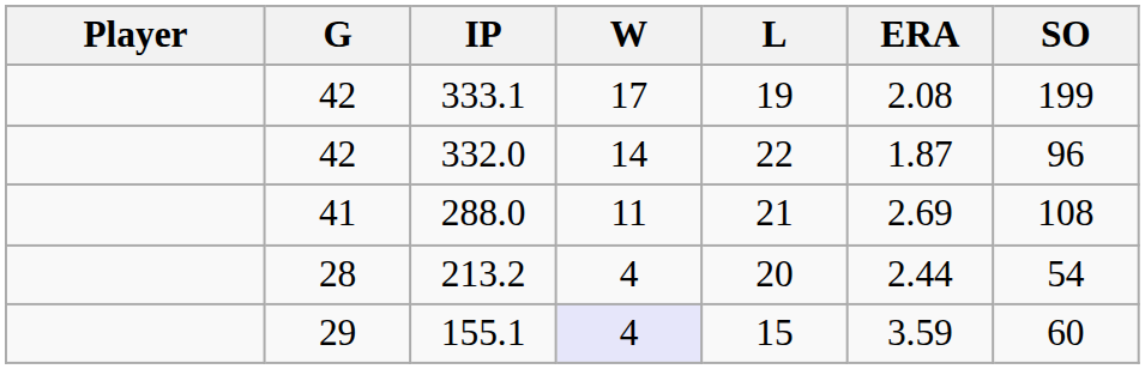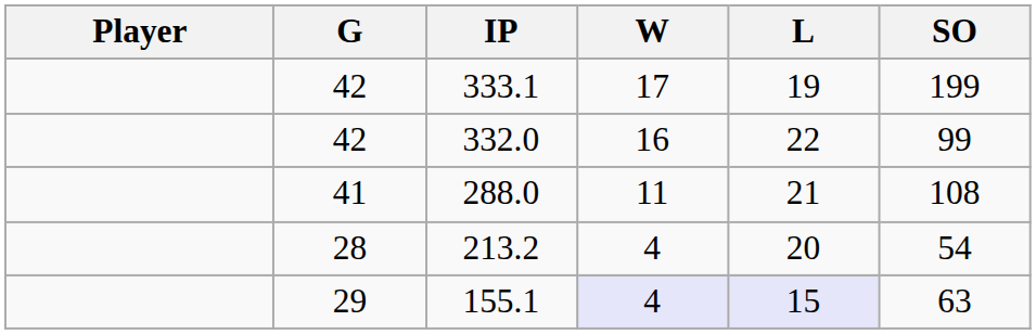 <table class="wikitable sortable">
 <tr>
 <th bgcolor="#DDDDFF" width="16%">Player</th>
 <th bgcolor="#DDDDFF" width="9%">G</th>
 <th bgcolor="#DDDDFF" width="9%">IP</th>
 <th bgcolor="#DDDDFF" width="9%">W</th>
 <th bgcolor="#DDDDFF" width="9%">L</th>
-<th bgcolor="#DDDDFF" width="9%">ERA</th>
 <th bgcolor="#DDDDFF" width="9%">SO</th>
 </tr>
 <tr align="center">
 <td></td>
 <td>42</td>
 <td>333.1</td>
 <td>17</td>
 <td>19</td>
-<td>2.08</td>
 <td>199</td>
 </tr>
 <tr align="center">
 <td></td>
 <td>42</td>
 <td>332.0</td>
-<td>14</td>
+<td>16</td>
 <td>22</td>
-<td>1.87</td>
-<td>96</td>
+<td>99</td>
 </tr>
 <tr align="center">
 <td></td>
 <td>41</td>
 <td>288.0</td>
 <td>11</td>
 <td>21</td>
-<td>2.69</td>
 <td>108</td>
 </tr>
 <tr align="center">
 <td></td>
 <td>28</td>
 <td>213.2</td>
 <td>4</td>
 <td>20</td>
-<td>2.44</td>
 <td>54</td>
 </tr>
 <tr align="center">
 <td></td>
 <td>29</td>
 <td>155.1</td>
 <td style="background: lavender;">4</td>
-<td>15</td>
-<td>3.59</td>
-<td>60</td>
+<td style="background: lavender;">15</td>
+<td>63</td>
 </tr>
 </table>
